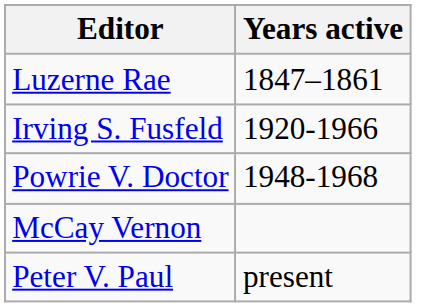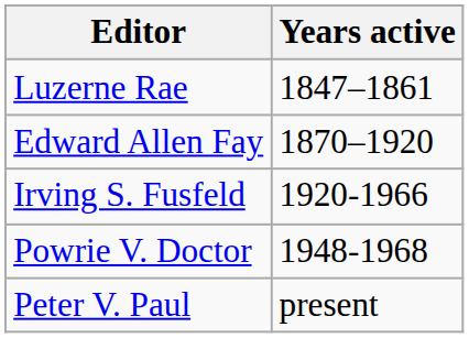 <table class="wikitable sortable">
 <tr>
 <th>Editor</th>
 <th>Years active</th>
 </tr>
 <tr>
 <td><a href='#'>Luzerne Rae</a></td>
 <td>1847–1861</td>
 </tr>
 <tr>
+<td><a href='#'>Edward Allen Fay</a></td>
+<td>1870–1920</td>
+</tr>
+<tr>
 <td><a href='#'>Irving S. Fusfeld</a></td>
 <td>1920-1966</td>
 </tr>
 <tr>
 <td><a href='#'>Powrie V. Doctor</a></td>
 <td>1948-1968</td>
 </tr>
 <tr>
-<td><a href='#'>McCay Vernon</a></td>
-<td></td>
-</tr>
-<tr>
 <td><a href='#'>Peter V. Paul</a></td>
 <td>present</td>
 </tr>
 </table>
